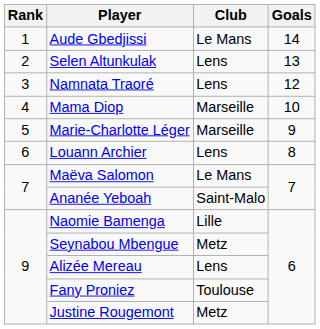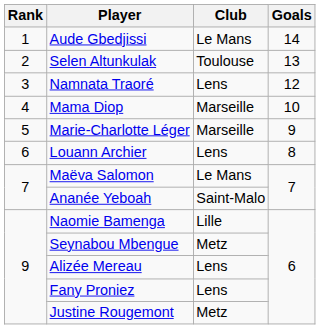 <table class="wikitable" style="text-align:center">
 <tr>
 <th>Rank</th>
 <th>Player</th>
 <th>Club</th>
 <th>Goals</th>
 </tr>
 <tr>
 <td rowspan=1>1</td>
 <td align="left"> <a href='#'>Aude Gbedjissi</a></td>
 <td align="left">Le Mans</td>
 <td rowspan=1>14</td>
 </tr>
 <tr>
 <td rowspan=1>2</td>
 <td align="left"> <a href='#'>Selen Altunkulak</a></td>
-<td align="left">Lens</td>
+<td align="left">Toulouse</td>
 <td rowspan=1>13</td>
 </tr>
 <tr>
 <td rowspan=1>3</td>
 <td align="left"> <a href='#'>Namnata Traoré</a></td>
 <td align="left">Lens</td>
 <td rowspan=1>12</td>
 </tr>
 <tr>
 <td rowspan=1>4</td>
 <td align="left"> <a href='#'>Mama Diop</a></td>
 <td align="left">Marseille</td>
 <td rowspan=1>10</td>
 </tr>
 <tr>
 <td rowspan=1>5</td>
 <td align="left"> <a href='#'>Marie-Charlotte Léger</a></td>
 <td align="left">Marseille</td>
 <td rowspan=1>9</td>
 </tr>
 <tr>
 <td rowspan=1>6</td>
 <td align="left"> <a href='#'>Louann Archier</a></td>
 <td align="left">Lens</td>
 <td rowspan=1>8</td>
 </tr>
 <tr>
 <td rowspan=2>7</td>
 <td align="left"> <a href='#'>Maëva Salomon</a></td>
 <td align="left">Le Mans</td>
 <td rowspan=2>7</td>
 </tr>
 <tr>
 <td align="left"> <a href='#'>Ananée Yeboah</a></td>
 <td align="left">Saint-Malo</td>
 </tr>
 <tr>
 <td rowspan=5>9</td>
 <td align="left"> <a href='#'>Naomie Bamenga</a></td>
 <td align="left">Lille</td>
 <td rowspan=5>6</td>
 </tr>
 <tr>
 <td align="left"> <a href='#'>Seynabou Mbengue</a></td>
 <td align="left">Metz</td>
 </tr>
 <tr>
 <td align="left"> <a href='#'>Alizée Mereau</a></td>
 <td align="left">Lens</td>
 </tr>
 <tr>
 <td align="left"> <a href='#'>Fany Proniez</a></td>
-<td align="left">Toulouse</td>
+<td align="left">Lens</td>
 </tr>
 <tr>
 <td align="left"> <a href='#'>Justine Rougemont</a></td>
 <td align="left">Metz</td>
 </tr>
 </table>
